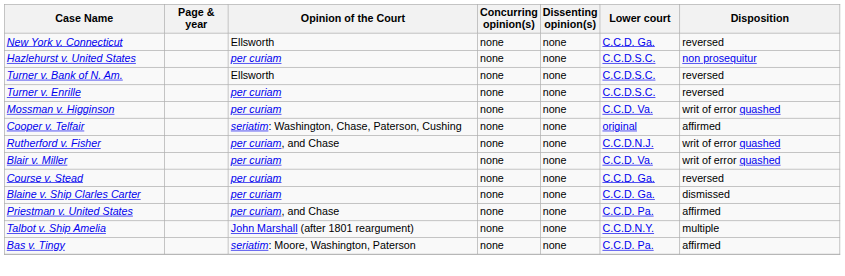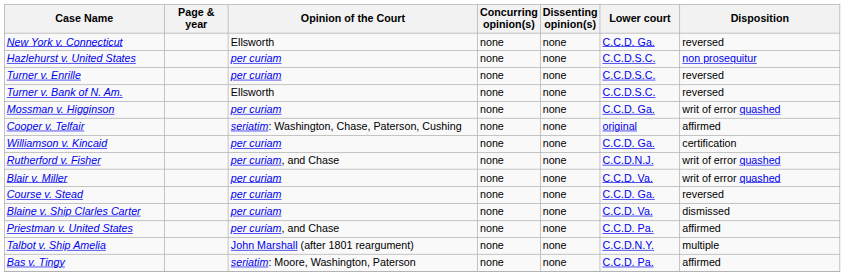 <table class="wikitable sortable">
 <tr>
 <th scope="col" style="width: 250px;">Case Name</th>
 <th scope="col" style="width: 95px;">Page & year</th>
 <th scope="col" style="width: 400px;">Opinion of the Court</th>
 <th scope="col" style="width: 10px;">Concurring opinion(s)</th>
 <th scope="col" style="width: 10px;">Dissenting opinion(s)</th>
 <th scope="col" style="width: 116px;">Lower court</th>
 <th scope="col" style="width: 250px;">Disposition</th>
 </tr>
 <tr>
 <td><em><a href='#'>New York v. Connecticut</a></em></td>
 <td align="right"></td>
 <td>Ellsworth</td>
 <td>none</td>
 <td>none</td>
 <td><a href='#'>C.C.D. Ga.</a></td>
 <td>reversed</td>
 </tr>
 <tr>
 <td><em><a href='#'>Hazlehurst v. United States</a></em></td>
 <td align="right"></td>
 <td><em><a href='#'>per curiam</a></em></td>
 <td>none</td>
 <td>none</td>
 <td><a href='#'>C.C.D.S.C.</a></td>
 <td><a href='#'>non prosequitur</a></td>
 </tr>
 <tr>
-<td><em><a href='#'>Turner v. Bank of N. Am.</a></em></td>
+<td><em><a href='#'>Turner v. Enrille</a></em></td>
 <td align="right"></td>
-<td>Ellsworth</td>
+<td><em><a href='#'>per curiam</a></em></td>
 <td>none</td>
 <td>none</td>
 <td><a href='#'>C.C.D.S.C.</a></td>
 <td>reversed</td>
 </tr>
 <tr>
-<td><em><a href='#'>Turner v. Enrille</a></em></td>
+<td><em><a href='#'>Turner v. Bank of N. Am.</a></em></td>
 <td align="right"></td>
-<td><em><a href='#'>per curiam</a></em></td>
+<td>Ellsworth</td>
 <td>none</td>
 <td>none</td>
 <td><a href='#'>C.C.D.S.C.</a></td>
 <td>reversed</td>
 </tr>
 <tr>
 <td><em><a href='#'>Mossman v. Higginson</a></em></td>
 <td align="right"></td>
 <td><em><a href='#'>per curiam</a></em></td>
 <td>none</td>
 <td>none</td>
-<td><a href='#'>C.C.D. Va.</a></td>
+<td><a href='#'>C.C.D. Ga.</a></td>
 <td>writ of error <a href='#'>quashed</a></td>
 </tr>
 <tr>
 <td><em><a href='#'>Cooper v. Telfair</a></em></td>
 <td align="right"></td>
 <td><em><a href='#'>seriatim</a></em>: Washington, Chase, Paterson, Cushing</td>
 <td>none</td>
 <td>none</td>
 <td><a href='#'>original</a></td>
 <td>affirmed</td>
+</tr>
+<tr>
+<td><em><a href='#'>Williamson v. Kincaid</a></em></td>
+<td align="right"></td>
+<td><em><a href='#'>per curiam</a></em></td>
+<td>none</td>
+<td>none</td>
+<td><a href='#'>C.C.D. Ga.</a></td>
+<td>certification</td>
 </tr>
 <tr>
 <td><em><a href='#'>Rutherford v. Fisher</a></em></td>
 <td align="right"></td>
 <td><em><a href='#'>per curiam</a></em>, and Chase</td>
 <td>none</td>
 <td>none</td>
 <td><a href='#'>C.C.D.N.J.</a></td>
 <td>writ of error <a href='#'>quashed</a></td>
 </tr>
 <tr>
 <td><em><a href='#'>Blair v. Miller</a></em></td>
 <td align="right"></td>
 <td><em><a href='#'>per curiam</a></em></td>
 <td>none</td>
 <td>none</td>
 <td><a href='#'>C.C.D. Va.</a></td>
 <td>writ of error <a href='#'>quashed</a></td>
 </tr>
 <tr>
 <td><em><a href='#'>Course v. Stead</a></em></td>
 <td align="right"></td>
 <td><em><a href='#'>per curiam</a></em></td>
 <td>none</td>
 <td>none</td>
 <td><a href='#'>C.C.D. Ga.</a></td>
 <td>reversed</td>
 </tr>
 <tr>
 <td><em><a href='#'>Blaine v. Ship Clarles Carter</a></em></td>
 <td align="right"></td>
 <td><em><a href='#'>per curiam</a></em></td>
 <td>none</td>
 <td>none</td>
-<td><a href='#'>C.C.D. Ga.</a></td>
+<td><a href='#'>C.C.D. Va.</a></td>
 <td>dismissed</td>
 </tr>
 <tr>
 <td><em><a href='#'>Priestman v. United States</a></em></td>
 <td align="right"></td>
 <td><em><a href='#'>per curiam</a></em>, and Chase</td>
 <td>none</td>
 <td>none</td>
 <td><a href='#'>C.C.D. Pa.</a></td>
 <td>affirmed</td>
 </tr>
 <tr>
 <td><em><a href='#'>Talbot v. Ship Amelia</a></em></td>
 <td align="right"></td>
 <td><a href='#'>John Marshall</a> (after 1801 reargument)</td>
 <td>none</td>
 <td>none</td>
 <td><a href='#'>C.C.D.N.Y.</a></td>
 <td>multiple</td>
 </tr>
 <tr>
 <td><em><a href='#'>Bas v. Tingy</a></em></td>
 <td align="right"></td>
 <td><em><a href='#'>seriatim</a></em>: Moore, Washington, Paterson</td>
 <td>none</td>
 <td>none</td>
 <td><a href='#'>C.C.D. Pa.</a></td>
 <td>affirmed</td>
 </tr>
 <tr>
 </tr>
 </table>
